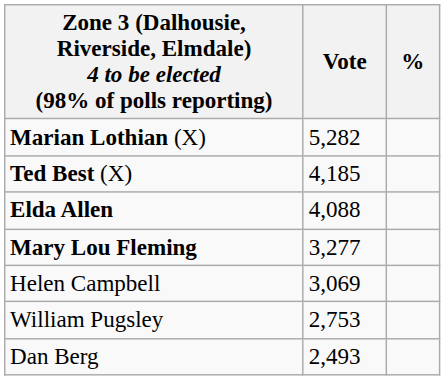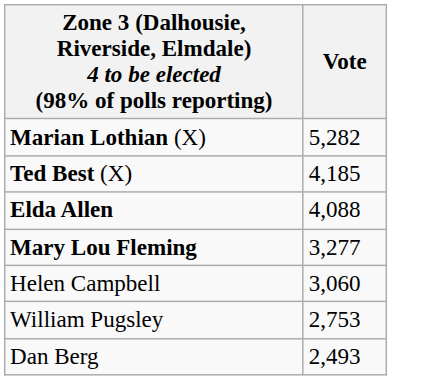 <table class="wikitable">
 <tr>
 <th bgcolor="#DDDDFF" width="200px">Zone 3 (Dalhousie, Riverside, Elmdale) <br> <em>4 to be elected</em> <br> (98% of polls reporting)</th>
 <th bgcolor="#DDDDFF" width="50px">Vote</th>
-<th bgcolor="#DDDDFF" width="30px">%</th>
 </tr>
 <tr>
 <td><strong>Marian Lothian</strong> (X)</td>
 <td>5,282</td>
-<td></td>
 </tr>
 <tr>
 <td><strong>Ted Best</strong> (X)</td>
 <td>4,185</td>
-<td></td>
 </tr>
 <tr>
 <td><strong>Elda Allen</strong></td>
 <td>4,088</td>
-<td></td>
 </tr>
 <tr>
 <td><strong>Mary Lou Fleming</strong></td>
 <td>3,277</td>
-<td></td>
 </tr>
 <tr>
 <td>Helen Campbell</td>
-<td>3,069</td>
-<td></td>
+<td>3,060</td>
 </tr>
 <tr>
 <td>William Pugsley</td>
 <td>2,753</td>
-<td></td>
 </tr>
 <tr>
 <td>Dan Berg</td>
 <td>2,493</td>
-<td></td>
 </tr>
 </table>
